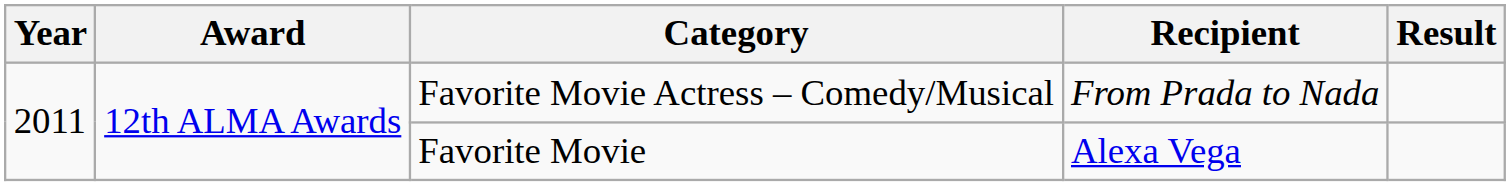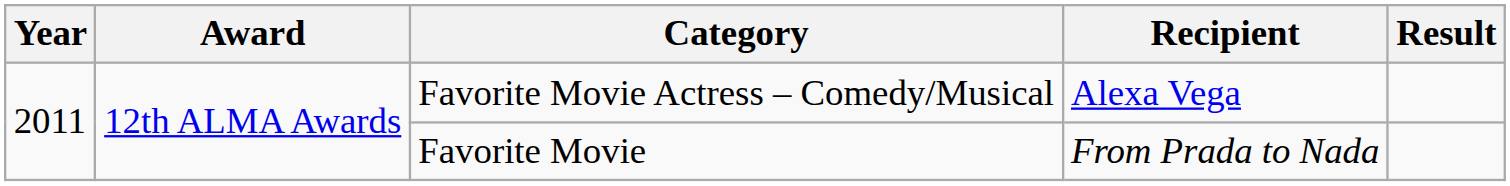 <table class="wikitable">
 <tr>
 <th>Year</th>
 <th>Award</th>
 <th>Category</th>
 <th>Recipient</th>
 <th>Result</th>
 </tr>
 <tr>
 <td rowspan="2">2011</td>
 <td rowspan="2"><a href='#'>12th ALMA Awards</a></td>
 <td>Favorite Movie Actress – Comedy/Musical</td>
-<td><em>From Prada to Nada</em></td>
+<td><a href='#'>Alexa Vega</a></td>
 <td></td>
 </tr>
 <tr>
 <td>Favorite Movie</td>
-<td><a href='#'>Alexa Vega</a></td>
+<td><em>From Prada to Nada</em></td>
 <td></td>
 </tr>
 </table>
